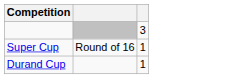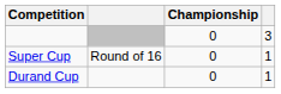 <table class="wikitable plainrowheaders sortable" style="text-align: center;">
 <tr>
 <th>Competition</th>
 <th></th>
+<th>Championship</th>
 <th></th>
 </tr>
 <tr>
 <td align="left"></td>
 <td style="background:silver;"></td>
+<td>0</td>
 <td>3</td>
 </tr>
 <tr>
 <td align="left"><a href='#'>Super Cup</a></td>
 <td>Round of 16</td>
+<td>0</td>
 <td>1</td>
 </tr>
 <tr>
 <td align="left"><a href='#'>Durand Cup</a></td>
 <td></td>
+<td>0</td>
 <td>1</td>
 </tr>
 </table>
